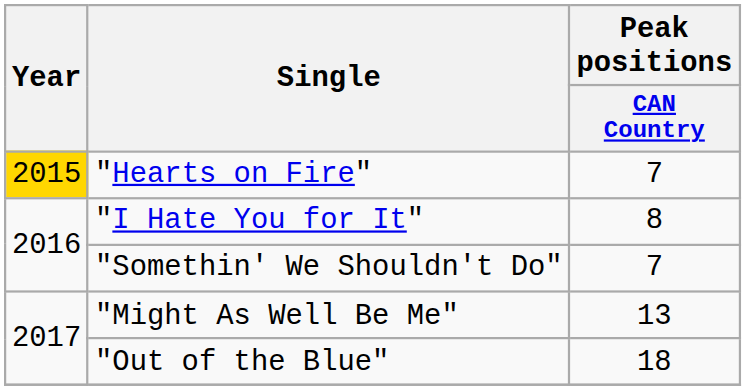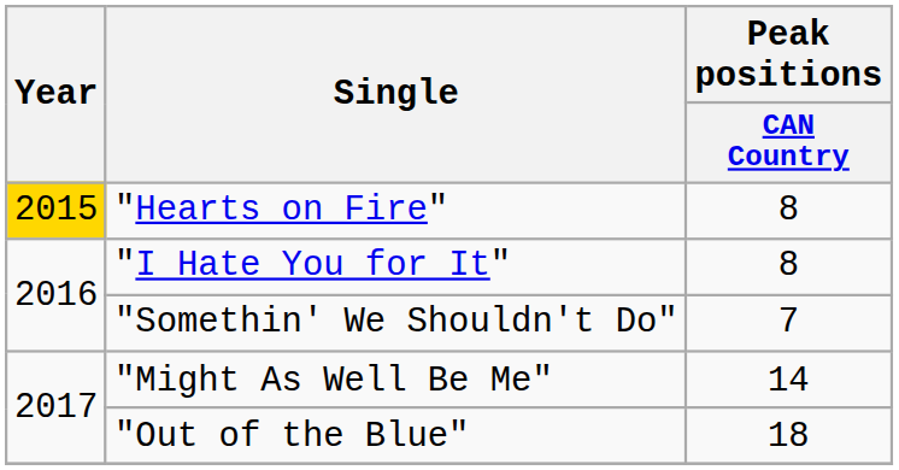 <table class="wikitable" style="text-align:center;">
 <tr>
 <th rowspan="2">Year</th>
 <th rowspan="2">Single</th>
 <th>Peak<br>positions</th>
 </tr>
 <tr style="font-size:smaller;">
 <th><a href='#'>CAN<br>Country</a><br></th>
 </tr>
 <tr>
 <td style="background: gold;">2015</td>
 <td align="left">"<a href='#'>Hearts on Fire</a>"</td>
-<td>7</td>
+<td>8</td>
 </tr>
 <tr>
 <td rowspan="2">2016</td>
 <td align="left">"<a href='#'>I Hate You for It</a>"</td>
 <td>8</td>
 </tr>
 <tr>
 <td align="left">"Somethin' We Shouldn't Do"</td>
 <td>7</td>
 </tr>
 <tr>
 <td rowspan="2">2017</td>
 <td align="left">"Might As Well Be Me"</td>
-<td>13</td>
+<td>14</td>
 </tr>
 <tr>
 <td align="left">"Out of the Blue"</td>
 <td>18</td>
 </tr>
 <tr>
 </tr>
 </table>
